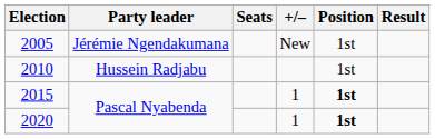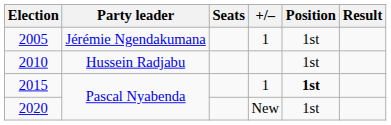 <table class=wikitable style=text-align:center>
 <tr>
 <th>Election</th>
 <th>Party leader</th>
 <th>Seats</th>
 <th>+/–</th>
 <th>Position</th>
 <th>Result</th>
 </tr>
 <tr>
 <td><a href='#'>2005</a></td>
 <td><a href='#'>Jérémie Ngendakumana</a></td>
 <td></td>
-<td>New</td>
+<td> 1</td>
 <td>1st</td>
 <td></td>
 </tr>
 <tr>
 <td><a href='#'>2010</a></td>
 <td><a href='#'>Hussein Radjabu</a></td>
 <td></td>
 <td></td>
 <td> 1st</td>
 <td></td>
 </tr>
 <tr>
 <td><a href='#'>2015</a></td>
 <td rowspan="2"><a href='#'>Pascal Nyabenda</a></td>
 <td></td>
 <td> 1</td>
 <td><strong> 1st</strong></td>
 <td></td>
 </tr>
 <tr>
 <td><a href='#'>2020</a></td>
 <td></td>
-<td> 1</td>
-<td><strong> 1st</strong></td>
+<td>New</td>
+<td> 1st</td>
 <td></td>
 </tr>
 </table>
